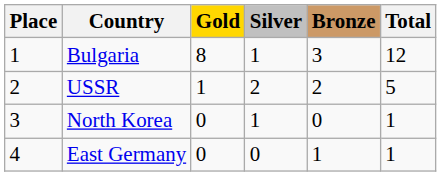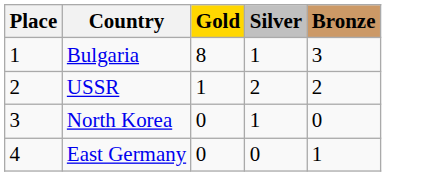 <table class="wikitable">
 <tr>
 <th>Place</th>
 <th>Country</th>
 <th style="background-color:#FFD700;">Gold</th>
 <th style="background-color:#C0C0C0;">Silver</th>
 <th style="background-color:#CC9966;">Bronze</th>
-<th>Total</th>
 </tr>
 <tr>
 <td>1</td>
 <td> <a href='#'>Bulgaria</a></td>
 <td>8</td>
 <td>1</td>
 <td>3</td>
-<td>12</td>
 </tr>
 <tr>
 <td>2</td>
 <td> <a href='#'>USSR</a></td>
 <td>1</td>
 <td>2</td>
 <td>2</td>
-<td>5</td>
 </tr>
 <tr>
 <td>3</td>
 <td> <a href='#'>North Korea</a></td>
 <td>0</td>
 <td>1</td>
 <td>0</td>
-<td>1</td>
 </tr>
 <tr>
 <td>4</td>
 <td> <a href='#'>East Germany</a></td>
 <td>0</td>
 <td>0</td>
 <td>1</td>
-<td>1</td>
 </tr>
 </table>
